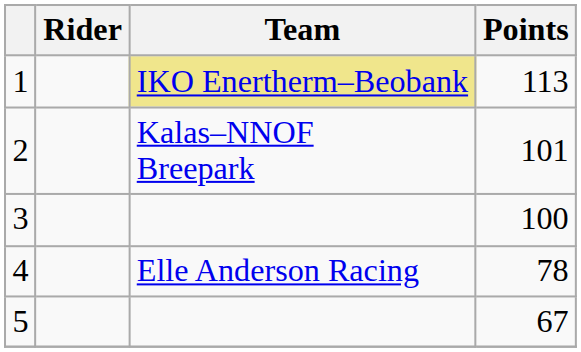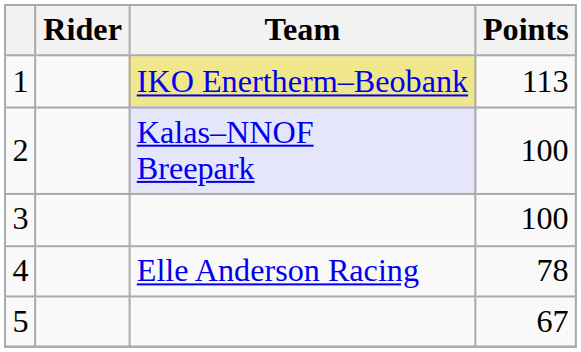 <table class="wikitable">
 <tr>
 <th></th>
 <th>Rider</th>
 <th>Team</th>
 <th>Points</th>
 </tr>
 <tr>
 <td>1</td>
 <td></td>
 <td style="background: khaki;"><a href='#'>IKO Enertherm–Beobank</a></td>
 <td align=right>113</td>
 </tr>
 <tr>
 <td>2</td>
 <td></td>
-<td><a href='#'>Kalas–NNOF</a><br><a href='#'>Breepark</a></td>
-<td align=right>101</td>
+<td style="background: lavender;"><a href='#'>Kalas–NNOF</a><br><a href='#'>Breepark</a></td>
+<td align=right>100</td>
 </tr>
 <tr>
 <td>3</td>
 <td></td>
 <td></td>
 <td align=right>100</td>
 </tr>
 <tr>
 <td>4</td>
 <td></td>
 <td><a href='#'>Elle Anderson Racing</a></td>
 <td align=right>78</td>
 </tr>
 <tr>
 <td>5</td>
 <td></td>
 <td></td>
 <td align=right>67</td>
 </tr>
 <tr>
 </tr>
 </table>
